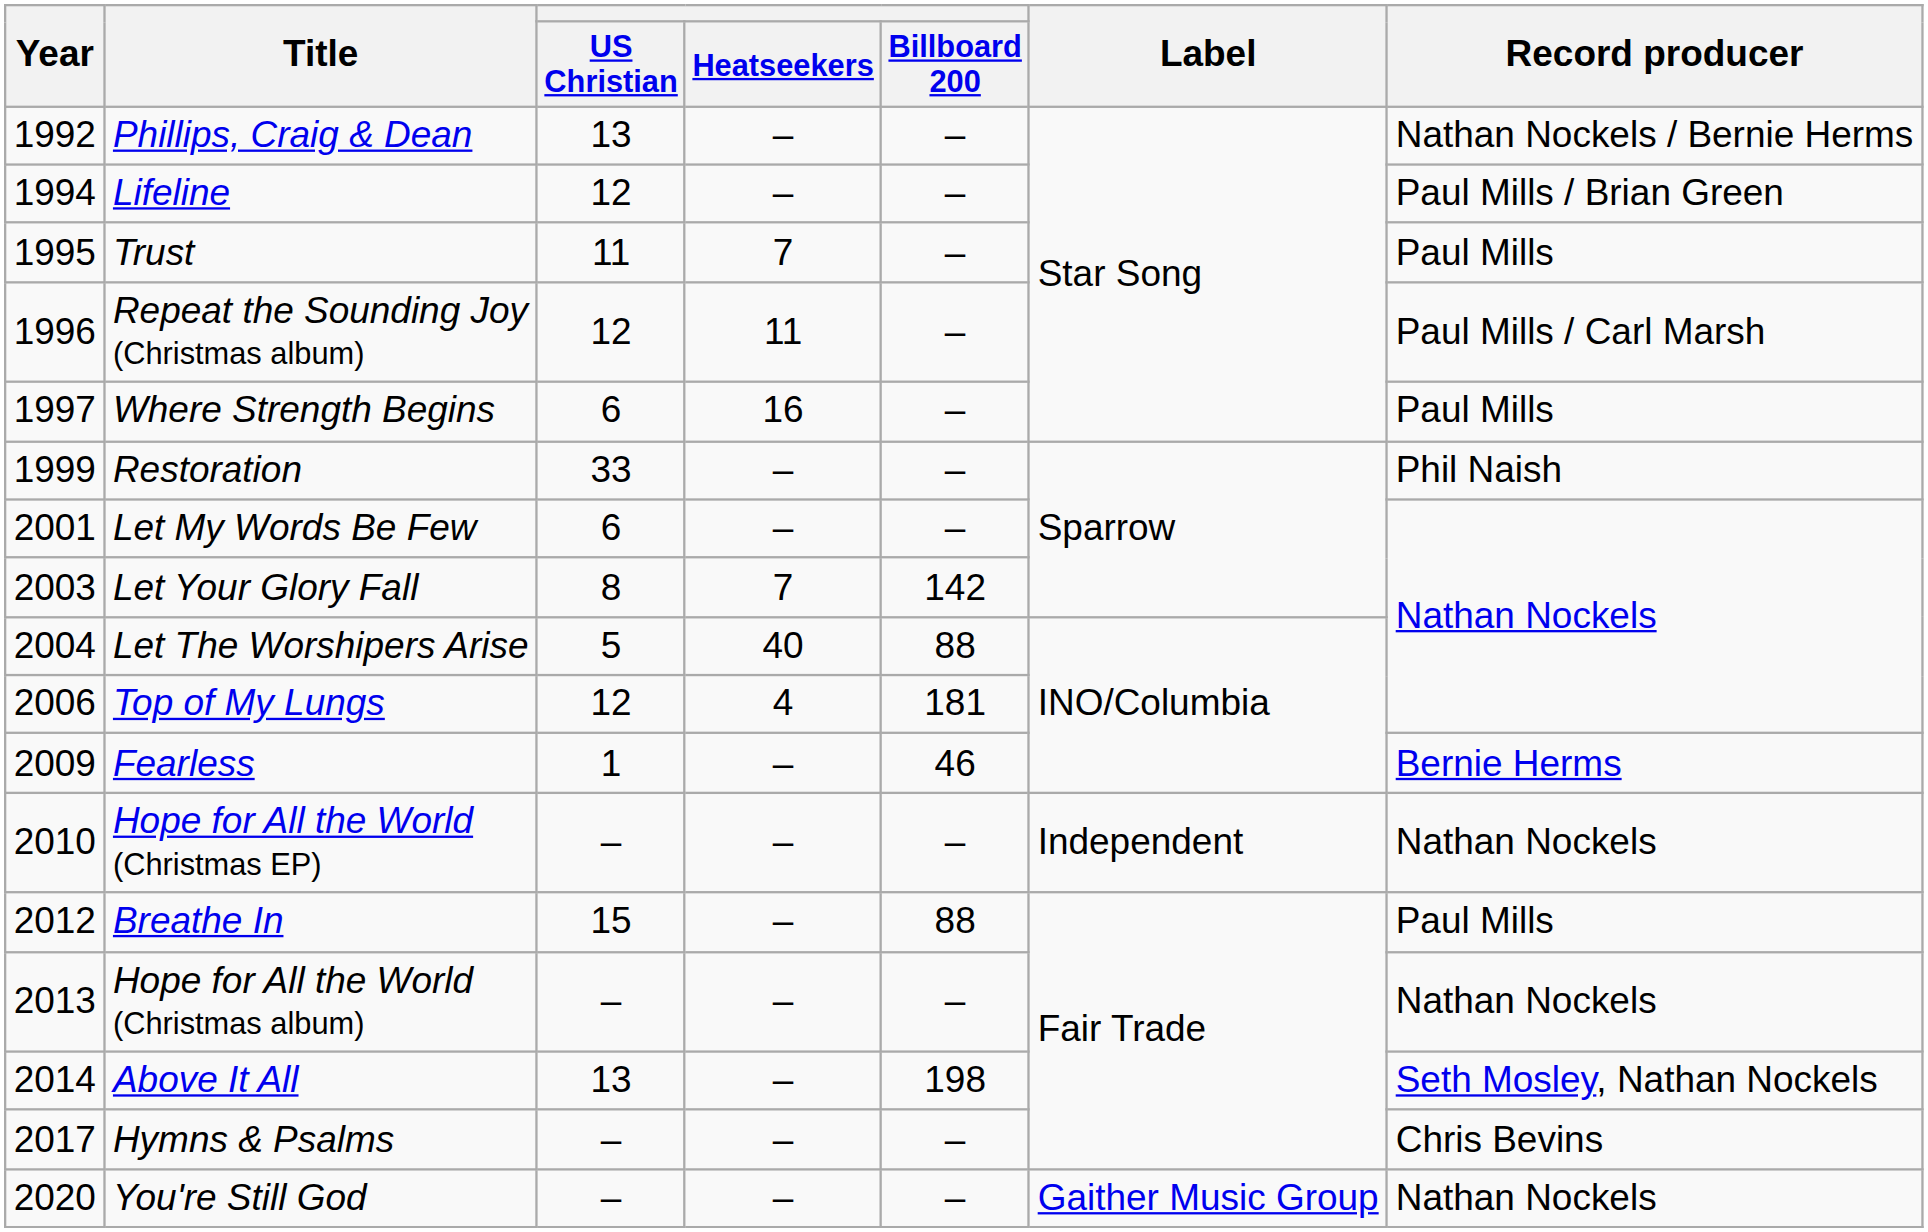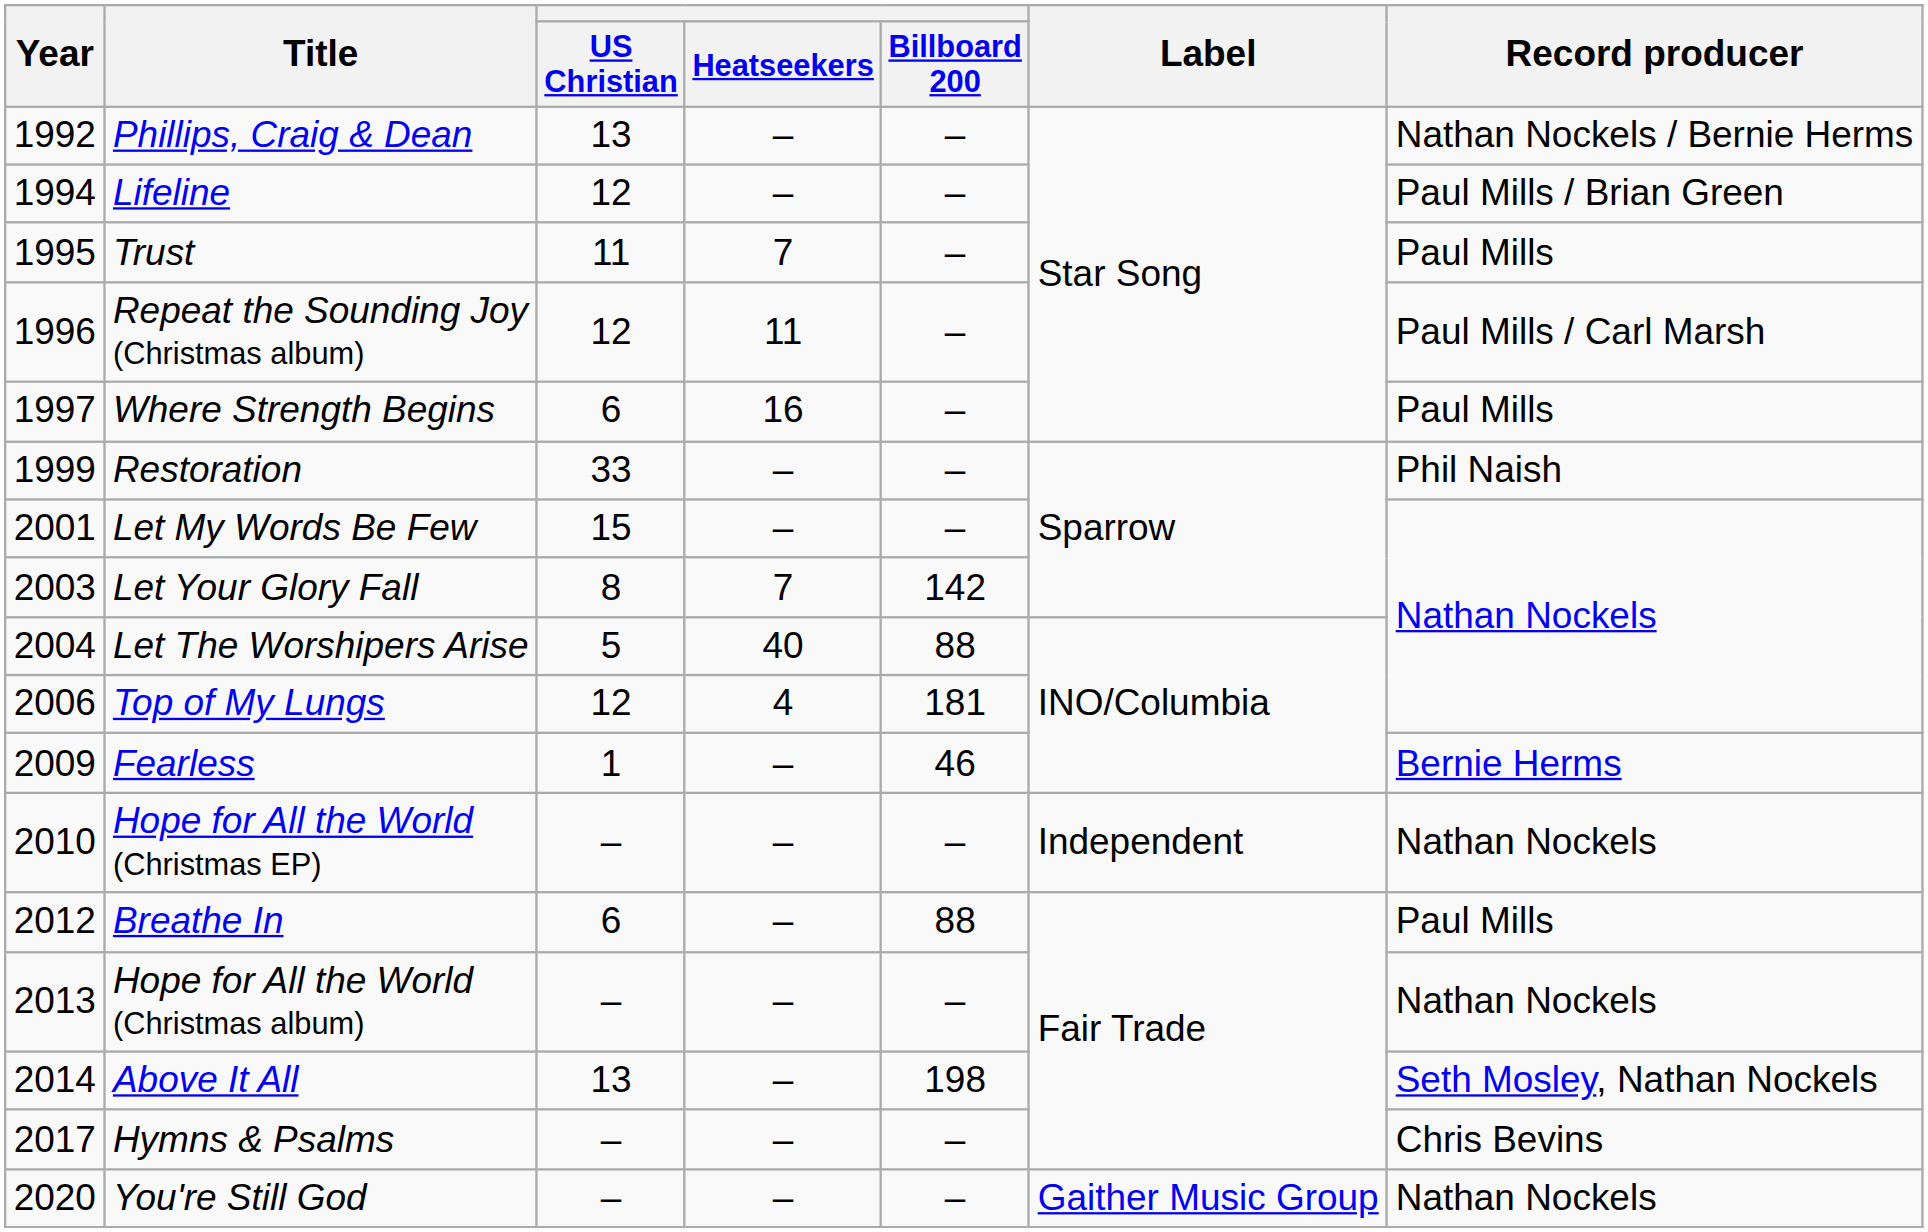 <table class="wikitable">
 <tr>
 <th rowspan="2">Year</th>
 <th rowspan="2">Title</th>
 <th colspan="3"></th>
 <th rowspan="2">Label</th>
 <th rowspan="2">Record producer</th>
 </tr>
 <tr style="font-size:smaller;">
 <th width="40"><a href='#'>US Christian</a></th>
 <th width="40"><a href='#'>Heatseekers</a></th>
 <th width="40"><a href='#'>Billboard 200</a></th>
 </tr>
 <tr>
 <td>1992</td>
 <td><em><a href='#'>Phillips, Craig & Dean</a></em></td>
 <td style="text-align:center;">13</td>
 <td style="text-align:center;">–</td>
 <td style="text-align:center;">–</td>
 <td rowspan="5">Star Song</td>
 <td>Nathan Nockels / Bernie Herms</td>
 </tr>
 <tr>
 <td>1994</td>
 <td><em><a href='#'>Lifeline</a></em></td>
 <td style="text-align:center;">12</td>
 <td style="text-align:center;">–</td>
 <td style="text-align:center;">–</td>
 <td>Paul Mills / Brian Green</td>
 </tr>
 <tr>
 <td>1995</td>
 <td><em>Trust</em></td>
 <td style="text-align:center;">11</td>
 <td style="text-align:center;">7</td>
 <td style="text-align:center;">–</td>
 <td>Paul Mills</td>
 </tr>
 <tr>
 <td>1996</td>
 <td><em>Repeat the Sounding Joy</em> <br><small>(Christmas album)</small></td>
 <td style="text-align:center;">12</td>
 <td style="text-align:center;">11</td>
 <td style="text-align:center;">–</td>
 <td>Paul Mills / Carl Marsh</td>
 </tr>
 <tr>
 <td>1997</td>
 <td><em>Where Strength Begins</em></td>
 <td style="text-align:center;">6</td>
 <td style="text-align:center;">16</td>
 <td style="text-align:center;">–</td>
 <td>Paul Mills</td>
 </tr>
 <tr>
 <td>1999</td>
 <td><em>Restoration</em></td>
 <td style="text-align:center;">33</td>
 <td style="text-align:center;">–</td>
 <td style="text-align:center;">–</td>
 <td rowspan="3">Sparrow</td>
 <td>Phil Naish</td>
 </tr>
 <tr>
 <td>2001</td>
 <td><em>Let My Words Be Few</em></td>
-<td style="text-align:center;">6</td>
+<td style="text-align:center;">15</td>
 <td style="text-align:center;">–</td>
 <td style="text-align:center;">–</td>
 <td rowspan="4"><a href='#'>Nathan Nockels</a></td>
 </tr>
 <tr>
 <td>2003</td>
 <td><em>Let Your Glory Fall</em></td>
 <td style="text-align:center;">8</td>
 <td style="text-align:center;">7</td>
 <td style="text-align:center;">142</td>
 </tr>
 <tr>
 <td>2004</td>
 <td><em>Let The Worshipers Arise</em></td>
 <td style="text-align:center;">5</td>
 <td style="text-align:center;">40</td>
 <td style="text-align:center;">88</td>
 <td rowspan="3">INO/Columbia</td>
 </tr>
 <tr>
 <td>2006</td>
 <td><em><a href='#'>Top of My Lungs</a></em></td>
 <td style="text-align:center;">12</td>
 <td style="text-align:center;">4</td>
 <td style="text-align:center;">181</td>
 </tr>
 <tr>
 <td>2009</td>
 <td><em><a href='#'>Fearless</a></em></td>
 <td style="text-align:center;">1</td>
 <td style="text-align:center;">–</td>
 <td style="text-align:center;">46</td>
 <td><a href='#'>Bernie Herms</a></td>
 </tr>
 <tr>
 <td>2010</td>
 <td><em><a href='#'>Hope for All the World</a></em> <br><small>(Christmas EP)</small></td>
 <td style="text-align:center;">–</td>
 <td style="text-align:center;">–</td>
 <td style="text-align:center;">–</td>
 <td>Independent</td>
 <td>Nathan Nockels</td>
 </tr>
 <tr>
 <td>2012</td>
 <td><em><a href='#'>Breathe In</a></em></td>
-<td style="text-align:center;">15</td>
+<td style="text-align:center;">6</td>
 <td style="text-align:center;">–</td>
 <td style="text-align:center;">88</td>
 <td rowspan="4">Fair Trade</td>
 <td>Paul Mills</td>
 </tr>
 <tr>
 <td>2013</td>
 <td><em>Hope for All the World</em> <br><small>(Christmas album)</small></td>
 <td style="text-align:center;">–</td>
 <td style="text-align:center;">–</td>
 <td style="text-align:center;">–</td>
 <td>Nathan Nockels</td>
 </tr>
 <tr>
 <td>2014</td>
 <td><em><a href='#'>Above It All</a></em></td>
 <td style="text-align:center;">13</td>
 <td style="text-align:center;">–</td>
 <td style="text-align:center;">198</td>
 <td><a href='#'>Seth Mosley</a>, Nathan Nockels</td>
 </tr>
 <tr>
 <td>2017</td>
 <td><em>Hymns & Psalms</em></td>
 <td style="text-align:center;">–</td>
 <td style="text-align:center;">–</td>
 <td style="text-align:center;">–</td>
 <td>Chris Bevins</td>
 </tr>
 <tr>
 <td>2020</td>
 <td><em>You're Still God</em></td>
 <td style="text-align:center;">–</td>
 <td style="text-align:center;">–</td>
 <td style="text-align:center;">–</td>
 <td><a href='#'>Gaither Music Group</a></td>
 <td>Nathan Nockels</td>
 </tr>
 </table>
